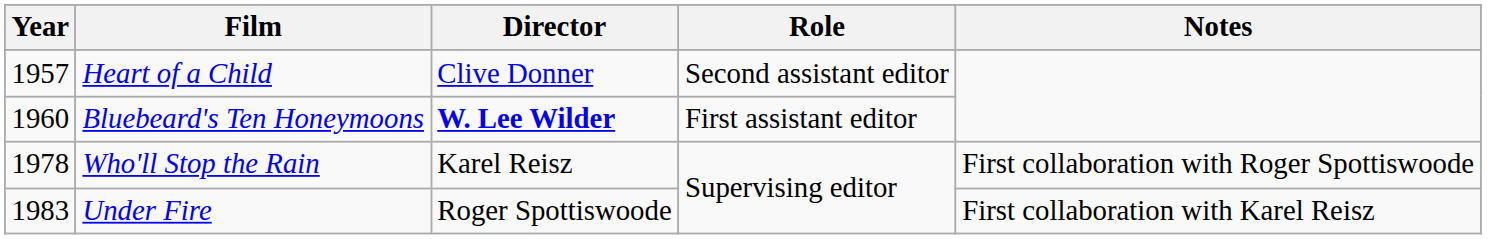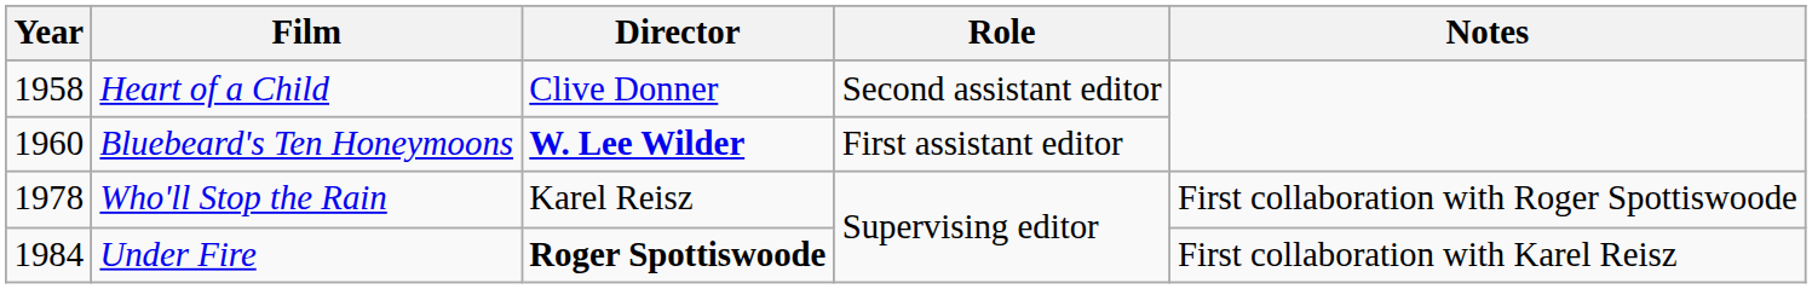 <table class="wikitable">
 <tr>
 <th>Year</th>
 <th>Film</th>
 <th>Director</th>
 <th>Role</th>
 <th>Notes</th>
 </tr>
 <tr>
-<td>1957</td>
+<td>1958</td>
 <td><em><a href='#'>Heart of a Child</a></em></td>
 <td><a href='#'>Clive Donner</a></td>
 <td>Second assistant editor</td>
 <td rowspan=2><small></small></td>
 </tr>
 <tr>
 <td>1960</td>
 <td><em><a href='#'>Bluebeard's Ten Honeymoons</a></em></td>
 <td><strong><a href='#'>W. Lee Wilder</a></strong></td>
 <td>First assistant editor</td>
 </tr>
 <tr>
 <td>1978</td>
 <td><em><a href='#'>Who'll Stop the Rain</a></em></td>
 <td>Karel Reisz</td>
 <td rowspan=2>Supervising editor</td>
 <td>First collaboration with Roger Spottiswoode</td>
 </tr>
 <tr>
-<td>1983</td>
+<td>1984</td>
 <td><em><a href='#'>Under Fire</a></em></td>
-<td>Roger Spottiswoode</td>
+<td><strong>Roger Spottiswoode</strong></td>
 <td>First collaboration with Karel Reisz</td>
 </tr>
 </table>
